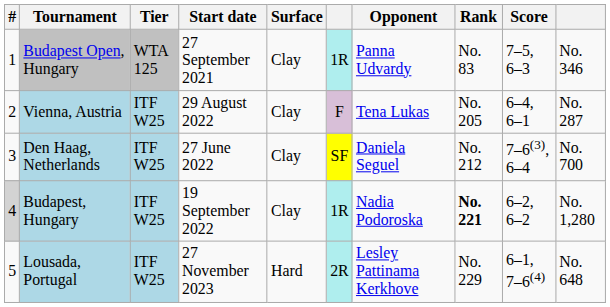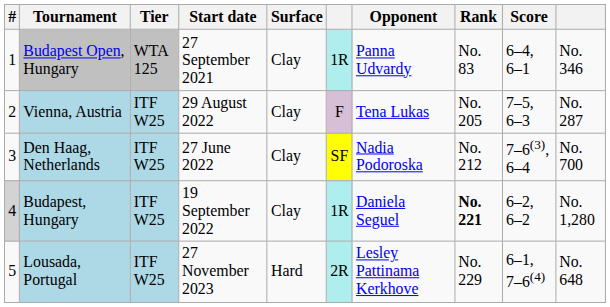 <table class="wikitable sortable">
 <tr>
 <th scope="col">#</th>
 <th scope="col">Tournament</th>
 <th scope="col">Tier</th>
 <th scope="col">Start date</th>
 <th scope="col">Surface</th>
 <th scope="col"></th>
 <th scope="col">Opponent</th>
 <th scope="col">Rank</th>
 <th class="unsortable" scope="col">Score</th>
 <th></th>
 </tr>
 <tr>
 <td align="center">1</td>
 <td bgcolor="silver"><a href='#'>Budapest Open</a>, Hungary</td>
 <td bgcolor="silver">WTA 125</td>
 <td>27 September 2021</td>
 <td>Clay</td>
 <td bgcolor=afeeee align="center">1R</td>
 <td> <a href='#'>Panna Udvardy</a></td>
 <td>No. 83</td>
-<td>7–5, 6–3</td>
+<td>6–4, 6–1</td>
 <td>No. 346</td>
 </tr>
 <tr>
 <td align="center">2</td>
 <td bgcolor="lightblue">Vienna, Austria</td>
 <td bgcolor="lightblue">ITF W25</td>
 <td>29 August 2022</td>
 <td>Clay</td>
 <td bgcolor=thistle align="center">F</td>
 <td> <a href='#'>Tena Lukas</a></td>
 <td>No. 205</td>
-<td>6–4, 6–1</td>
+<td>7–5, 6–3</td>
 <td>No. 287</td>
 </tr>
 <tr>
 <td align="center">3</td>
 <td bgcolor="lightblue">Den Haag, Netherlands</td>
 <td bgcolor="lightblue">ITF W25</td>
 <td>27 June 2022</td>
 <td>Clay</td>
 <td bgcolor=yellow align="center">SF</td>
-<td> <a href='#'>Daniela Seguel</a></td>
+<td> <a href='#'>Nadia Podoroska</a></td>
 <td>No. 212</td>
 <td>7–6<sup>(3)</sup>, 6–4</td>
 <td>No. 700</td>
 </tr>
 <tr>
 <td align="center" style="background: lightgrey;">4</td>
 <td bgcolor="lightblue">Budapest, Hungary</td>
 <td bgcolor="lightblue">ITF W25</td>
 <td>19 September 2022</td>
 <td>Clay</td>
 <td bgcolor=afeeee align="center">1R</td>
-<td> <a href='#'>Nadia Podoroska</a></td>
+<td> <a href='#'>Daniela Seguel</a></td>
 <td><strong>No. 221</strong></td>
 <td>6–2, 6–2</td>
 <td>No. 1,280</td>
 </tr>
 <tr>
 <td align="center">5</td>
 <td bgcolor="lightblue">Lousada, Portugal</td>
 <td bgcolor="lightblue">ITF W25</td>
 <td>27 November 2023</td>
 <td>Hard</td>
 <td bgcolor=afeeee align="center">2R</td>
 <td> <a href='#'>Lesley Pattinama Kerkhove</a></td>
 <td>No. 229</td>
 <td>6–1, 7–6<sup>(4)</sup></td>
 <td>No. 648</td>
 </tr>
 </table>
